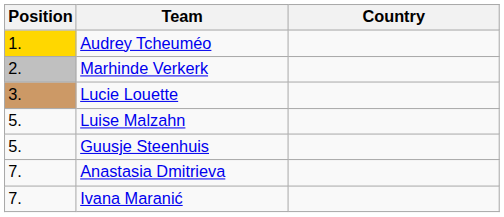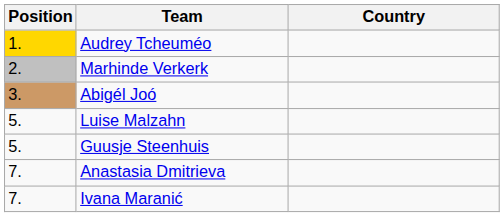 <table class=wikitable>
 <tr>
 <th width=10>Position</th>
 <th width=200>Team</th>
 <th width=200>Country</th>
 </tr>
 <tr>
 <td bgcolor=gold>1.</td>
 <td><a href='#'>Audrey Tcheuméo</a></td>
 <td></td>
 </tr>
 <tr>
 <td bgcolor="silver">2.</td>
 <td><a href='#'>Marhinde Verkerk</a></td>
 <td></td>
 </tr>
 <tr>
 <td bgcolor="CC9966">3.</td>
-<td><a href='#'>Lucie Louette</a></td>
+<td><a href='#'>Abigél Joó</a></td>
 <td></td>
 </tr>
 <tr>
 <td>5.</td>
 <td><a href='#'>Luise Malzahn</a></td>
 <td></td>
 </tr>
 <tr>
 <td>5.</td>
 <td><a href='#'>Guusje Steenhuis</a></td>
 <td></td>
 </tr>
 <tr>
 <td>7.</td>
 <td><a href='#'>Anastasia Dmitrieva</a></td>
 <td></td>
 </tr>
 <tr>
 <td>7.</td>
 <td><a href='#'>Ivana Maranić</a></td>
 <td></td>
 </tr>
 </table>
